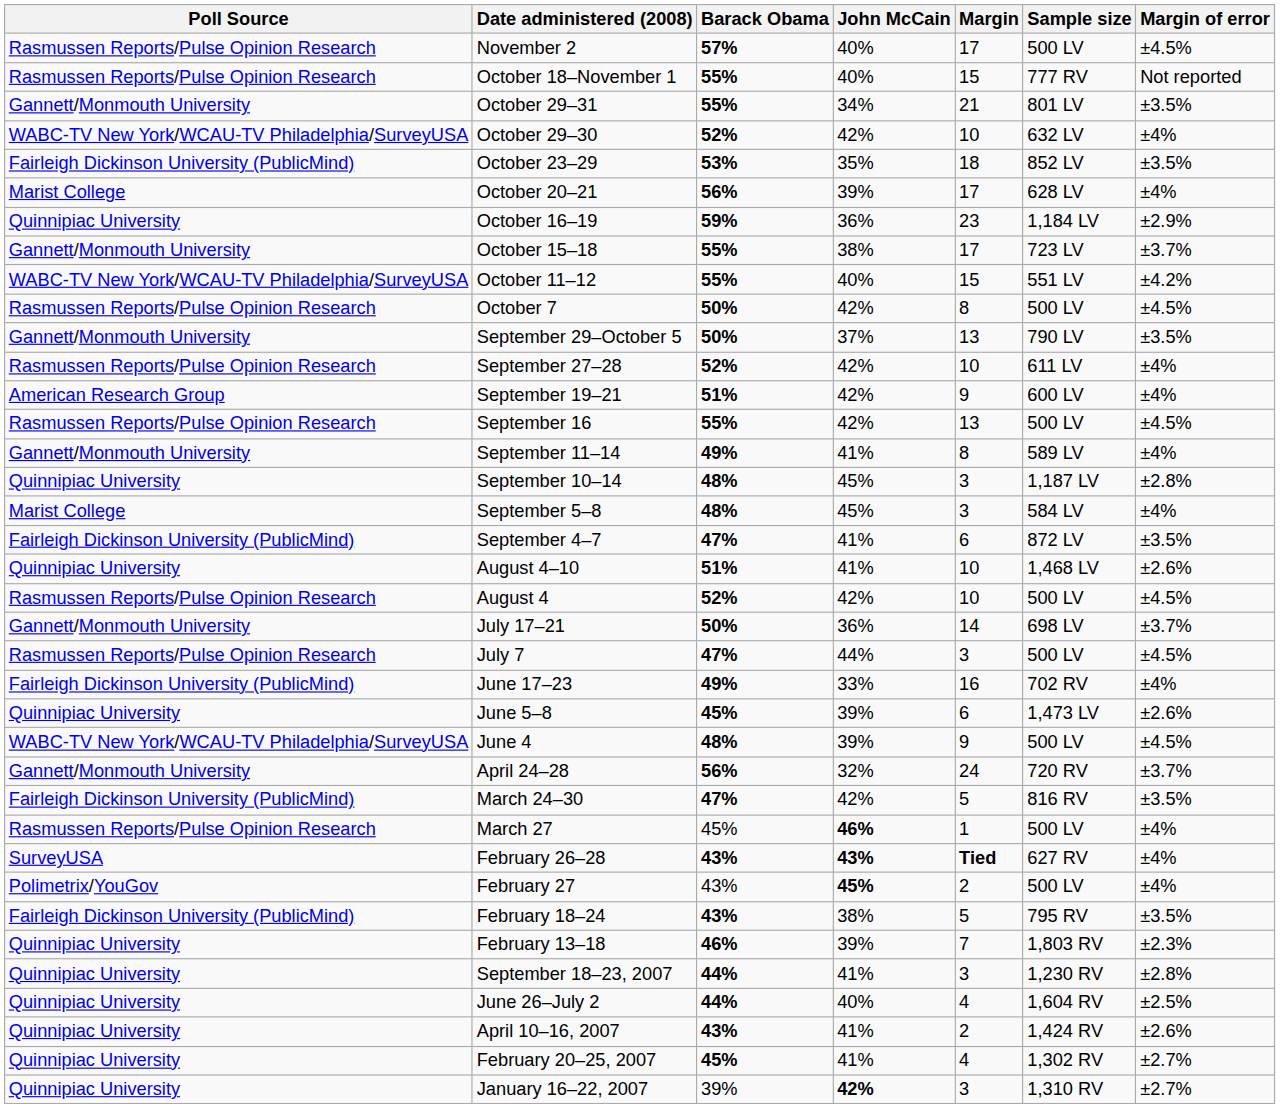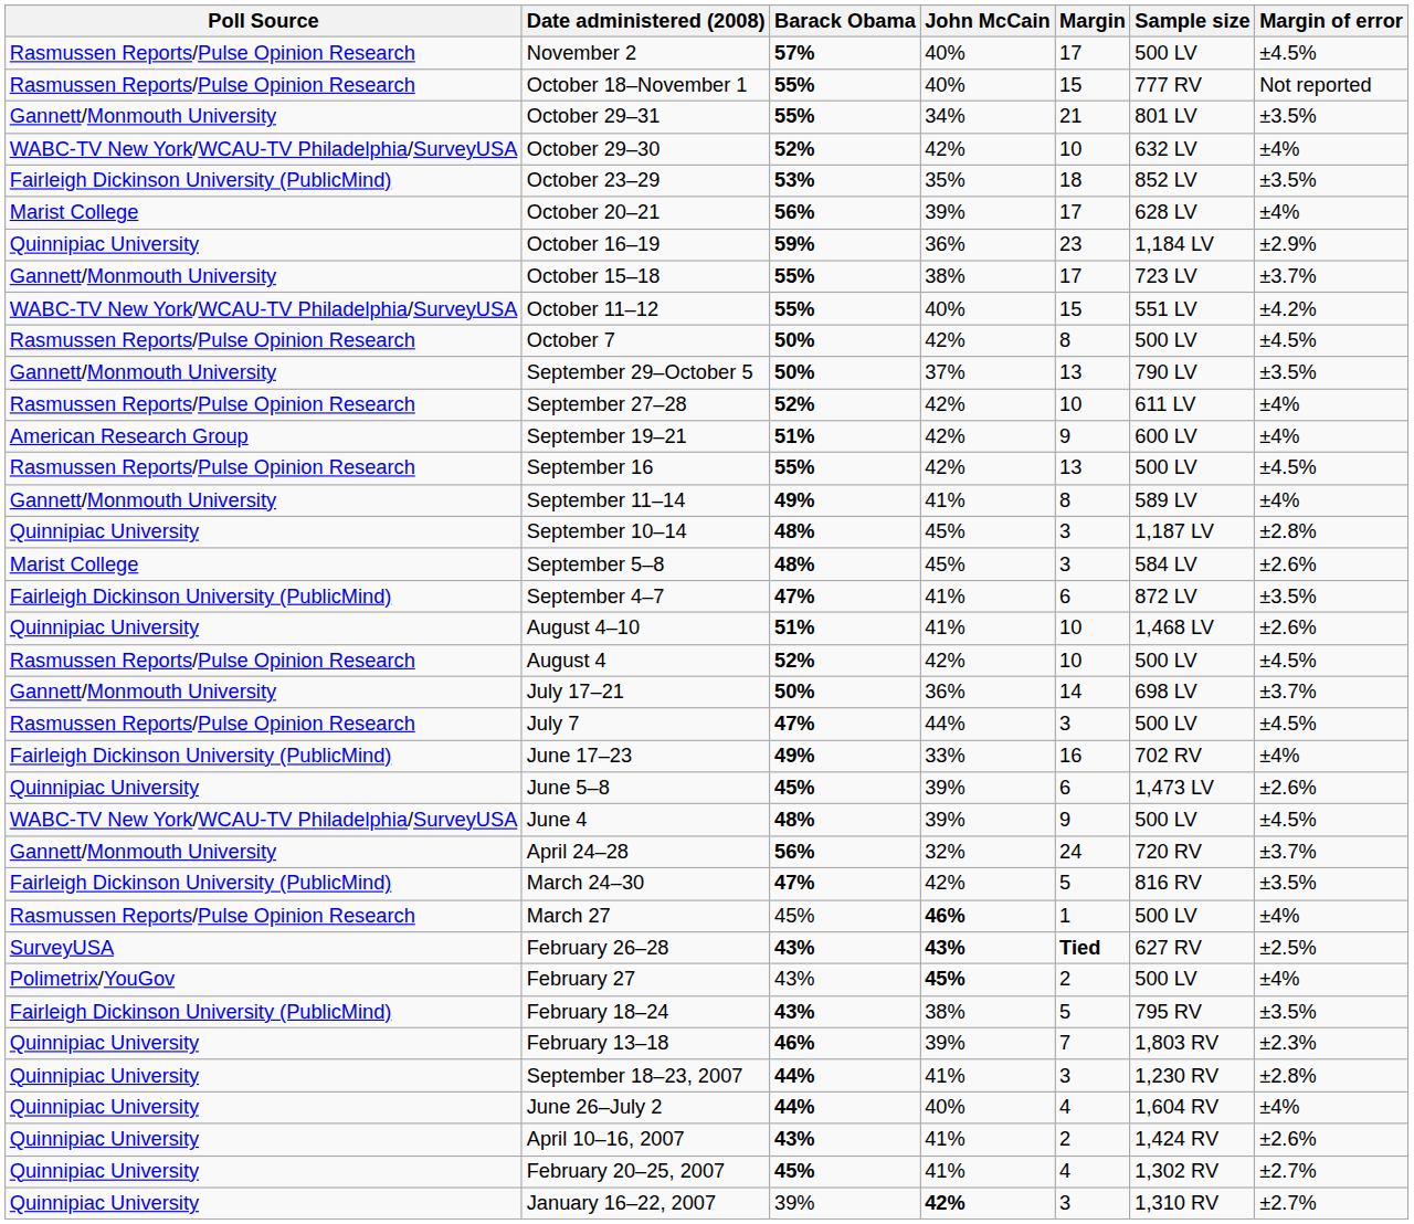 <table class="wikitable collapsible">
 <tr>
 <th>Poll Source</th>
 <th>Date administered (2008)</th>
 <th>Barack Obama</th>
 <th>John McCain</th>
 <th>Margin</th>
 <th>Sample size</th>
 <th>Margin of error</th>
 </tr>
 <tr>
 <td><a href='#'>Rasmussen Reports</a>/<a href='#'>Pulse Opinion Research</a></td>
 <td>November 2</td>
 <td><strong>57%</strong></td>
 <td>40%</td>
 <td>17</td>
 <td>500 LV</td>
 <td>±4.5%</td>
 </tr>
 <tr>
 <td><a href='#'>Rasmussen Reports</a>/<a href='#'>Pulse Opinion Research</a></td>
 <td>October 18–November 1</td>
 <td><strong>55%</strong></td>
 <td>40%</td>
 <td>15</td>
 <td>777 RV</td>
 <td>Not reported</td>
 </tr>
 <tr>
 <td><a href='#'>Gannett</a>/<a href='#'>Monmouth University</a></td>
 <td>October 29–31</td>
 <td><strong>55%</strong></td>
 <td>34%</td>
 <td>21</td>
 <td>801 LV</td>
 <td>±3.5%</td>
 </tr>
 <tr>
 <td><a href='#'>WABC-TV New York</a>/<a href='#'>WCAU-TV Philadelphia</a>/<a href='#'>SurveyUSA</a></td>
 <td>October 29–30</td>
 <td><strong>52%</strong></td>
 <td>42%</td>
 <td>10</td>
 <td>632 LV</td>
 <td>±4%</td>
 </tr>
 <tr>
 <td><a href='#'>Fairleigh Dickinson University (PublicMind)</a></td>
 <td>October 23–29</td>
 <td><strong>53%</strong></td>
 <td>35%</td>
 <td>18</td>
 <td>852 LV</td>
 <td>±3.5%</td>
 </tr>
 <tr>
 <td><a href='#'>Marist College</a></td>
 <td>October 20–21</td>
 <td><strong>56%</strong></td>
 <td>39%</td>
 <td>17</td>
 <td>628 LV</td>
 <td>±4%</td>
 </tr>
 <tr>
 <td><a href='#'>Quinnipiac University</a></td>
 <td>October 16–19</td>
 <td><strong>59%</strong></td>
 <td>36%</td>
 <td>23</td>
 <td>1,184 LV</td>
 <td>±2.9%</td>
 </tr>
 <tr>
 <td><a href='#'>Gannett</a>/<a href='#'>Monmouth University</a></td>
 <td>October 15–18</td>
 <td><strong>55%</strong></td>
 <td>38%</td>
 <td>17</td>
 <td>723 LV</td>
 <td>±3.7%</td>
 </tr>
 <tr>
 <td><a href='#'>WABC-TV New York</a>/<a href='#'>WCAU-TV Philadelphia</a>/<a href='#'>SurveyUSA</a></td>
 <td>October 11–12</td>
 <td><strong>55%</strong></td>
 <td>40%</td>
 <td>15</td>
 <td>551 LV</td>
 <td>±4.2%</td>
 </tr>
 <tr>
 <td><a href='#'>Rasmussen Reports</a>/<a href='#'>Pulse Opinion Research</a></td>
 <td>October 7</td>
 <td><strong>50%</strong></td>
 <td>42%</td>
 <td>8</td>
 <td>500 LV</td>
 <td>±4.5%</td>
 </tr>
 <tr>
 <td><a href='#'>Gannett</a>/<a href='#'>Monmouth University</a></td>
 <td>September 29–October 5</td>
 <td><strong>50%</strong></td>
 <td>37%</td>
 <td>13</td>
 <td>790 LV</td>
 <td>±3.5%</td>
 </tr>
 <tr>
 <td><a href='#'>Rasmussen Reports</a>/<a href='#'>Pulse Opinion Research</a></td>
 <td>September 27–28</td>
 <td><strong>52%</strong></td>
 <td>42%</td>
 <td>10</td>
 <td>611 LV</td>
 <td>±4%</td>
 </tr>
 <tr>
 <td><a href='#'>American Research Group</a></td>
 <td>September 19–21</td>
 <td><strong>51%</strong></td>
 <td>42%</td>
 <td>9</td>
 <td>600 LV</td>
 <td>±4%</td>
 </tr>
 <tr>
 <td><a href='#'>Rasmussen Reports</a>/<a href='#'>Pulse Opinion Research</a></td>
 <td>September 16</td>
 <td><strong>55%</strong></td>
 <td>42%</td>
 <td>13</td>
 <td>500 LV</td>
 <td>±4.5%</td>
 </tr>
 <tr>
 <td><a href='#'>Gannett</a>/<a href='#'>Monmouth University</a></td>
 <td>September 11–14</td>
 <td><strong>49%</strong></td>
 <td>41%</td>
 <td>8</td>
 <td>589 LV</td>
 <td>±4%</td>
 </tr>
 <tr>
 <td><a href='#'>Quinnipiac University</a></td>
 <td>September 10–14</td>
 <td><strong>48%</strong></td>
 <td>45%</td>
 <td>3</td>
 <td>1,187 LV</td>
 <td>±2.8%</td>
 </tr>
 <tr>
 <td><a href='#'>Marist College</a></td>
 <td>September 5–8</td>
 <td><strong>48%</strong></td>
 <td>45%</td>
 <td>3</td>
 <td>584 LV</td>
-<td>±4%</td>
+<td>±2.6%</td>
 </tr>
 <tr>
 <td><a href='#'>Fairleigh Dickinson University (PublicMind)</a></td>
 <td>September 4–7</td>
 <td><strong>47%</strong></td>
 <td>41%</td>
 <td>6</td>
 <td>872 LV</td>
 <td>±3.5%</td>
 </tr>
 <tr>
 <td><a href='#'>Quinnipiac University</a></td>
 <td>August 4–10</td>
 <td><strong>51%</strong></td>
 <td>41%</td>
 <td>10</td>
 <td>1,468 LV</td>
 <td>±2.6%</td>
 </tr>
 <tr>
 <td><a href='#'>Rasmussen Reports</a>/<a href='#'>Pulse Opinion Research</a></td>
 <td>August 4</td>
 <td><strong>52%</strong></td>
 <td>42%</td>
 <td>10</td>
 <td>500 LV</td>
 <td>±4.5%</td>
 </tr>
 <tr>
 <td><a href='#'>Gannett</a>/<a href='#'>Monmouth University</a></td>
 <td>July 17–21</td>
 <td><strong>50%</strong></td>
 <td>36%</td>
 <td>14</td>
 <td>698 LV</td>
 <td>±3.7%</td>
 </tr>
 <tr>
 <td><a href='#'>Rasmussen Reports</a>/<a href='#'>Pulse Opinion Research</a></td>
 <td>July 7</td>
 <td><strong>47%</strong></td>
 <td>44%</td>
 <td>3</td>
 <td>500 LV</td>
 <td>±4.5%</td>
 </tr>
 <tr>
 <td><a href='#'>Fairleigh Dickinson University (PublicMind)</a></td>
 <td>June 17–23</td>
 <td><strong>49%</strong></td>
 <td>33%</td>
 <td>16</td>
 <td>702 RV</td>
 <td>±4%</td>
 </tr>
 <tr>
 <td><a href='#'>Quinnipiac University</a></td>
 <td>June 5–8</td>
 <td><strong>45%</strong></td>
 <td>39%</td>
 <td>6</td>
 <td>1,473 LV</td>
 <td>±2.6%</td>
 </tr>
 <tr>
 <td><a href='#'>WABC-TV New York</a>/<a href='#'>WCAU-TV Philadelphia</a>/<a href='#'>SurveyUSA</a></td>
 <td>June 4</td>
 <td><strong>48%</strong></td>
 <td>39%</td>
 <td>9</td>
 <td>500 LV</td>
 <td>±4.5%</td>
 </tr>
 <tr>
 <td><a href='#'>Gannett</a>/<a href='#'>Monmouth University</a></td>
 <td>April 24–28</td>
 <td><strong>56%</strong></td>
 <td>32%</td>
 <td>24</td>
 <td>720 RV</td>
 <td>±3.7%</td>
 </tr>
 <tr>
 <td><a href='#'>Fairleigh Dickinson University (PublicMind)</a></td>
 <td>March 24–30</td>
 <td><strong>47%</strong></td>
 <td>42%</td>
 <td>5</td>
 <td>816 RV</td>
 <td>±3.5%</td>
 </tr>
 <tr>
 <td><a href='#'>Rasmussen Reports</a>/<a href='#'>Pulse Opinion Research</a></td>
 <td>March 27</td>
 <td>45%</td>
 <td><strong>46%</strong></td>
 <td>1</td>
 <td>500 LV</td>
 <td>±4%</td>
 </tr>
 <tr>
 <td><a href='#'>SurveyUSA</a></td>
 <td>February 26–28</td>
 <td><strong>43%</strong></td>
 <td><strong>43%</strong></td>
 <td><strong>Tied</strong></td>
 <td>627 RV</td>
-<td>±4%</td>
+<td>±2.5%</td>
 </tr>
 <tr>
 <td><a href='#'>Polimetrix</a>/<a href='#'>YouGov</a></td>
 <td>February 27</td>
 <td>43%</td>
 <td><strong>45%</strong></td>
 <td>2</td>
 <td>500 LV</td>
 <td>±4%</td>
 </tr>
 <tr>
 <td><a href='#'>Fairleigh Dickinson University (PublicMind)</a></td>
 <td>February 18–24</td>
 <td><strong>43%</strong></td>
 <td>38%</td>
 <td>5</td>
 <td>795 RV</td>
 <td>±3.5%</td>
 </tr>
 <tr>
 <td><a href='#'>Quinnipiac University</a></td>
 <td>February 13–18</td>
 <td><strong>46%</strong></td>
 <td>39%</td>
 <td>7</td>
 <td>1,803 RV</td>
 <td>±2.3%</td>
 </tr>
 <tr>
 <td><a href='#'>Quinnipiac University</a></td>
 <td>September 18–23, 2007</td>
 <td><strong>44%</strong></td>
 <td>41%</td>
 <td>3</td>
 <td>1,230 RV</td>
 <td>±2.8%</td>
 </tr>
 <tr>
 <td><a href='#'>Quinnipiac University</a></td>
 <td>June 26–July 2</td>
 <td><strong>44%</strong></td>
 <td>40%</td>
 <td>4</td>
 <td>1,604 RV</td>
-<td>±2.5%</td>
+<td>±4%</td>
 </tr>
 <tr>
 <td><a href='#'>Quinnipiac University</a></td>
 <td>April 10–16, 2007</td>
 <td><strong>43%</strong></td>
 <td>41%</td>
 <td>2</td>
 <td>1,424 RV</td>
 <td>±2.6%</td>
 </tr>
 <tr>
 <td><a href='#'>Quinnipiac University</a></td>
 <td>February 20–25, 2007</td>
 <td><strong>45%</strong></td>
 <td>41%</td>
 <td>4</td>
 <td>1,302 RV</td>
 <td>±2.7%</td>
 </tr>
 <tr>
 <td><a href='#'>Quinnipiac University</a></td>
 <td>January 16–22, 2007</td>
 <td>39%</td>
 <td><strong>42%</strong></td>
 <td>3</td>
 <td>1,310 RV</td>
 <td>±2.7%</td>
 </tr>
 </table>
